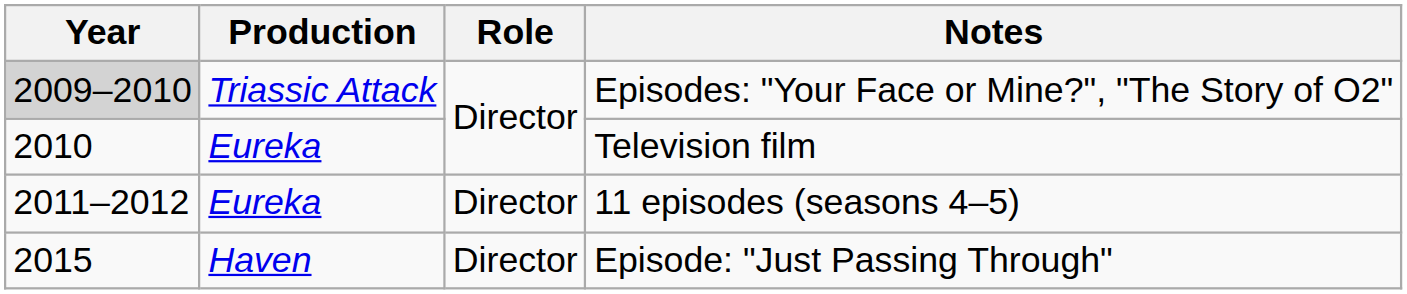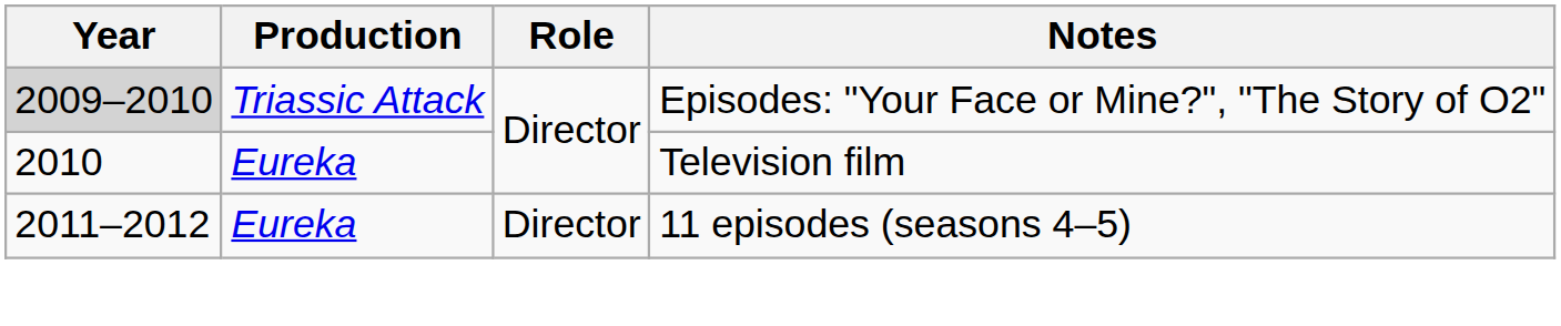 <table class="wikitable">
 <tr>
 <th>Year</th>
 <th>Production</th>
 <th>Role</th>
 <th>Notes</th>
 </tr>
 <tr>
 <td style="background: lightgrey;">2009–2010</td>
 <td><em><a href='#'>Triassic Attack</a></em></td>
 <td rowspan="2">Director</td>
 <td>Episodes: "Your Face or Mine?", "The Story of O2"</td>
 </tr>
 <tr>
 <td>2010</td>
 <td><em><a href='#'>Eureka</a></em></td>
 <td>Television film</td>
 </tr>
 <tr>
 <td>2011–2012</td>
 <td><em><a href='#'>Eureka</a></em></td>
 <td>Director</td>
 <td>11 episodes (seasons 4–5)</td>
 </tr>
-<tr>
-<td>2015</td>
-<td><em><a href='#'>Haven</a></em></td>
-<td>Director</td>
-<td>Episode: "Just Passing Through"</td>
-</tr>
 </table>
